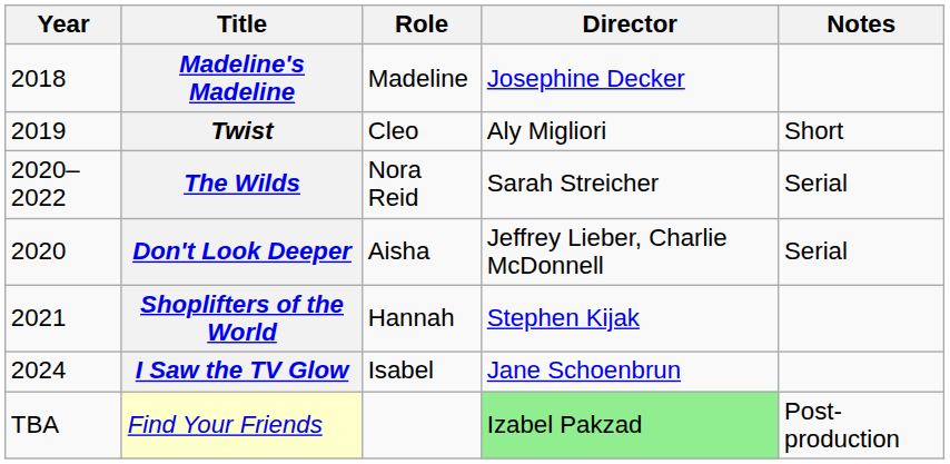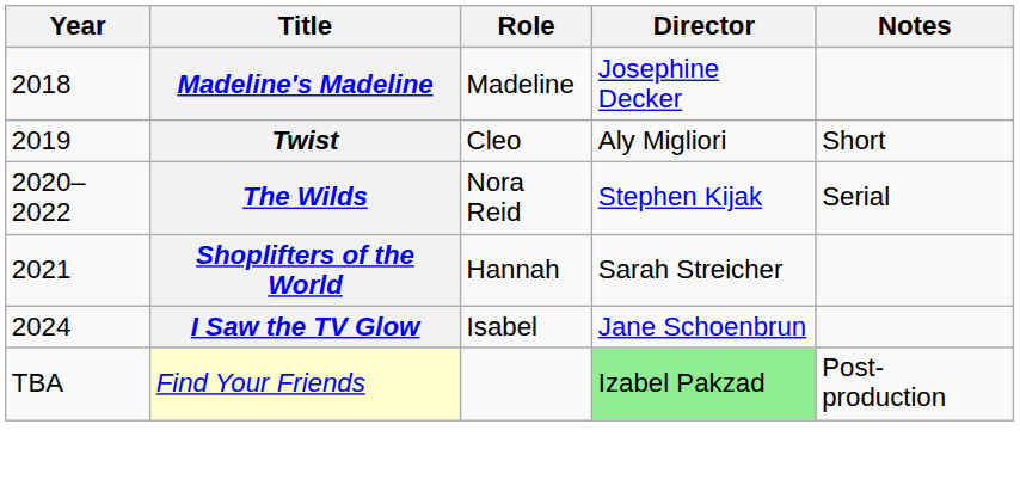 <table class="wikitable plainrowheaders sortable">
 <tr>
 <th scope="col">Year</th>
 <th scope="col">Title</th>
 <th scope="col">Role</th>
 <th scope="col">Director</th>
 <th class="unsortable">Notes</th>
 </tr>
 <tr>
 <td>2018</td>
 <th scope="row"><em><a href='#'>Madeline's Madeline</a></em></th>
 <td>Madeline</td>
 <td><a href='#'>Josephine Decker</a></td>
 <td></td>
 </tr>
 <tr>
 <td>2019</td>
 <th scope="row"><em>Twist</em></th>
 <td>Cleo</td>
 <td>Aly Migliori</td>
 <td>Short</td>
 </tr>
 <tr>
 <td>2020–2022</td>
 <th scope="row"><em><a href='#'>The Wilds</a></em></th>
 <td>Nora Reid</td>
-<td>Sarah Streicher</td>
-<td>Serial</td>
-</tr>
-<tr>
-<td>2020</td>
-<th scope="row"><em><a href='#'>Don't Look Deeper</a></em></th>
-<td>Aisha</td>
-<td>Jeffrey Lieber, Charlie McDonnell</td>
+<td><a href='#'>Stephen Kijak</a></td>
 <td>Serial</td>
 </tr>
 <tr>
 <td>2021</td>
 <th scope="row"><em><a href='#'>Shoplifters of the World</a></em></th>
 <td>Hannah</td>
-<td><a href='#'>Stephen Kijak</a></td>
+<td>Sarah Streicher</td>
 <td></td>
 </tr>
 <tr>
 <td>2024</td>
 <th scope="row"><em><a href='#'>I Saw the TV Glow</a></em></th>
 <td>Isabel</td>
 <td><a href='#'>Jane Schoenbrun</a></td>
 <td></td>
 </tr>
 <tr>
 <td>TBA</td>
 <td style="background:#ffc;"><em><a href='#'>Find Your Friends</a></em> </td>
 <td></td>
 <td style="background: lightgreen;">Izabel Pakzad</td>
 <td>Post-production</td>
 </tr>
 </table>
